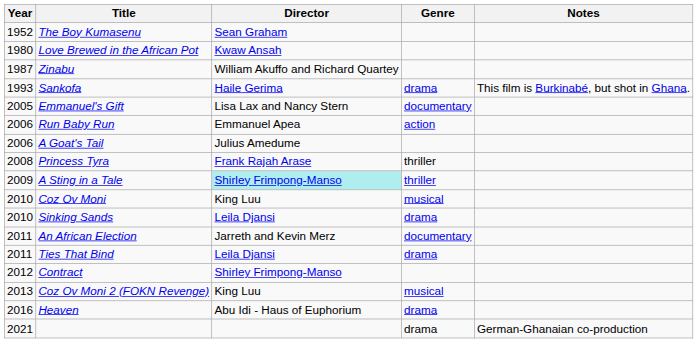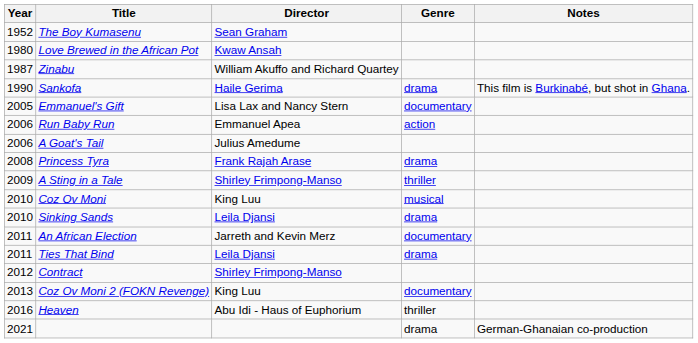 <table class="wikitable sortable">
 <tr>
 <th>Year</th>
 <th>Title</th>
 <th>Director</th>
 <th>Genre</th>
 <th class="unsortable">Notes</th>
 </tr>
 <tr>
 <td>1952</td>
 <td><em><a href='#'>The Boy Kumasenu</a></em></td>
 <td><a href='#'>Sean Graham</a></td>
 <td></td>
 <td></td>
 </tr>
 <tr>
 <td>1980</td>
 <td><em><a href='#'>Love Brewed in the African Pot</a></em></td>
 <td><a href='#'>Kwaw Ansah</a></td>
 <td></td>
 <td></td>
 </tr>
 <tr>
 <td>1987</td>
 <td><em><a href='#'>Zinabu</a></em></td>
 <td>William Akuffo and Richard Quartey</td>
 <td></td>
 <td></td>
 </tr>
 <tr>
-<td>1993</td>
+<td>1990</td>
 <td><em><a href='#'>Sankofa</a></em></td>
 <td><a href='#'>Haile Gerima</a></td>
 <td><a href='#'>drama</a></td>
 <td>This film is <a href='#'>Burkinabé</a>, but shot in <a href='#'>Ghana</a>.</td>
 </tr>
 <tr>
 <td>2005</td>
 <td><em><a href='#'>Emmanuel's Gift</a></em></td>
 <td>Lisa Lax and Nancy Stern</td>
 <td><a href='#'>documentary</a></td>
 <td></td>
 </tr>
 <tr>
 <td>2006</td>
 <td><em><a href='#'>Run Baby Run</a></em></td>
 <td>Emmanuel Apea</td>
 <td><a href='#'>action</a></td>
 <td></td>
 </tr>
 <tr>
 <td>2006</td>
 <td><em><a href='#'>A Goat's Tail</a></em></td>
 <td>Julius Amedume</td>
 <td></td>
 <td></td>
 </tr>
 <tr>
 <td>2008</td>
 <td><em><a href='#'>Princess Tyra</a></em></td>
 <td><a href='#'>Frank Rajah Arase</a></td>
-<td>thriller</td>
+<td><a href='#'>drama</a></td>
 <td></td>
 </tr>
 <tr>
 <td>2009</td>
 <td><em><a href='#'>A Sting in a Tale</a></em></td>
-<td style="background: paleturquoise;"><a href='#'>Shirley Frimpong-Manso</a></td>
+<td><a href='#'>Shirley Frimpong-Manso</a></td>
 <td><a href='#'>thriller</a></td>
 <td></td>
 </tr>
 <tr>
 <td>2010</td>
 <td><em><a href='#'>Coz Ov Moni</a></em></td>
 <td>King Luu</td>
 <td><a href='#'>musical</a></td>
 <td></td>
 </tr>
 <tr>
 <td>2010</td>
 <td><em><a href='#'>Sinking Sands</a></em></td>
 <td><a href='#'>Leila Djansi</a></td>
 <td><a href='#'>drama</a></td>
 <td></td>
 </tr>
 <tr>
 <td>2011</td>
 <td><em><a href='#'>An African Election</a></em></td>
 <td>Jarreth and Kevin Merz</td>
 <td><a href='#'>documentary</a></td>
 <td></td>
 </tr>
 <tr>
 <td>2011</td>
 <td><em><a href='#'>Ties That Bind</a></em></td>
 <td><a href='#'>Leila Djansi</a></td>
 <td><a href='#'>drama</a></td>
 <td></td>
 </tr>
 <tr>
 <td>2012</td>
 <td><em><a href='#'>Contract</a></em></td>
 <td><a href='#'>Shirley Frimpong-Manso</a></td>
 <td></td>
 <td></td>
 </tr>
 <tr>
 <td>2013</td>
 <td><em><a href='#'>Coz Ov Moni 2 (FOKN Revenge)</a></em></td>
 <td>King Luu</td>
-<td><a href='#'>musical</a></td>
+<td><a href='#'>documentary</a></td>
 <td></td>
 </tr>
 <tr>
 <td>2016</td>
 <td><em><a href='#'>Heaven</a></em></td>
 <td>Abu Idi - Haus of Euphorium</td>
-<td><a href='#'>drama</a></td>
+<td>thriller</td>
 <td></td>
 </tr>
 <tr>
 <td>2021</td>
 <td><em></em></td>
 <td></td>
 <td>drama</td>
 <td>German-Ghanaian co-production</td>
 </tr>
 </table>
